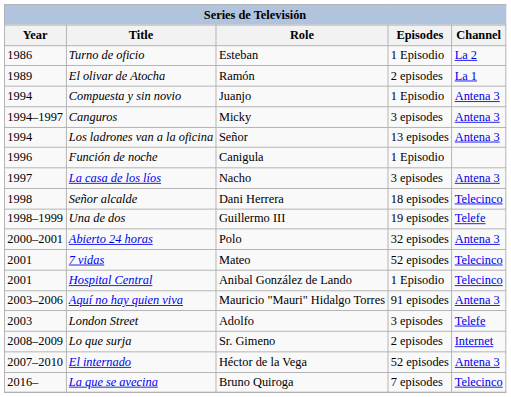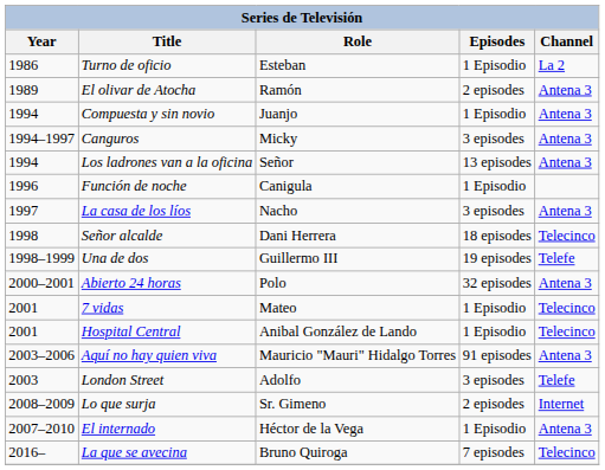 <table class="wikitable" style="font-size: 90%;">
 <tr>
 <th colspan="5" style="background: LightSteelBlue;">Series de Televisión</th>
 </tr>
 <tr>
 <th>Year</th>
 <th>Title</th>
 <th>Role</th>
 <th>Episodes</th>
 <th>Channel</th>
 </tr>
 <tr>
 <td>1986</td>
 <td><em>Turno de oficio</em></td>
 <td>Esteban</td>
 <td>1 Episodio</td>
 <td><a href='#'>La 2</a></td>
 </tr>
 <tr>
 <td>1989</td>
 <td><em>El olivar de Atocha</em></td>
 <td>Ramón</td>
 <td>2 episodes</td>
-<td><a href='#'>La 1</a></td>
+<td><a href='#'>Antena 3</a></td>
 </tr>
 <tr>
 <td>1994</td>
 <td><em>Compuesta y sin novio</em></td>
 <td>Juanjo</td>
 <td>1 Episodio</td>
 <td><a href='#'>Antena 3</a></td>
 </tr>
 <tr>
 <td>1994–1997</td>
 <td><em>Canguros</em></td>
 <td>Micky</td>
 <td>3 episodes</td>
 <td><a href='#'>Antena 3</a></td>
 </tr>
 <tr>
 <td>1994</td>
 <td><em>Los ladrones van a la oficina</em></td>
 <td>Señor</td>
 <td>13 episodes</td>
 <td><a href='#'>Antena 3</a></td>
 </tr>
 <tr>
 <td>1996</td>
 <td><em>Función de noche</em></td>
 <td>Canigula</td>
 <td>1 Episodio</td>
 <td></td>
 </tr>
 <tr>
 <td>1997</td>
 <td><em><a href='#'>La casa de los líos</a></em></td>
 <td>Nacho</td>
 <td>3 episodes</td>
 <td><a href='#'>Antena 3</a></td>
 </tr>
 <tr>
 <td>1998</td>
 <td><em>Señor alcalde</em></td>
 <td>Dani Herrera</td>
 <td>18 episodes</td>
 <td><a href='#'>Telecinco</a></td>
 </tr>
 <tr>
 <td>1998–1999</td>
 <td><em>Una de dos</em></td>
 <td>Guillermo III</td>
 <td>19 episodes</td>
 <td><a href='#'>Telefe</a></td>
 </tr>
 <tr>
 <td>2000–2001</td>
 <td><em><a href='#'>Abierto 24 horas</a></em></td>
 <td>Polo</td>
 <td>32 episodes</td>
 <td><a href='#'>Antena 3</a></td>
 </tr>
 <tr>
 <td>2001</td>
 <td><em><a href='#'>7 vidas</a></em></td>
 <td>Mateo</td>
-<td>52 episodes</td>
+<td>1 Episodio</td>
 <td><a href='#'>Telecinco</a></td>
 </tr>
 <tr>
 <td>2001</td>
 <td><em><a href='#'>Hospital Central</a></em></td>
 <td>Anibal González de Lando</td>
 <td>1 Episodio</td>
 <td><a href='#'>Telecinco</a></td>
 </tr>
 <tr>
 <td>2003–2006</td>
 <td><em><a href='#'>Aquí no hay quien viva</a></em></td>
 <td>Mauricio "Mauri" Hidalgo Torres</td>
 <td>91 episodes</td>
 <td><a href='#'>Antena 3</a></td>
 </tr>
 <tr>
 <td>2003</td>
 <td><em>London Street</em></td>
 <td>Adolfo</td>
 <td>3 episodes</td>
 <td><a href='#'>Telefe</a></td>
 </tr>
 <tr>
 <td>2008–2009</td>
 <td><em>Lo que surja</em></td>
 <td>Sr. Gimeno</td>
 <td>2 episodes</td>
 <td><a href='#'>Internet</a></td>
 </tr>
 <tr>
 <td>2007–2010</td>
 <td><em><a href='#'>El internado</a></em></td>
 <td>Héctor de la Vega</td>
-<td>52 episodes</td>
+<td>1 Episodio</td>
 <td><a href='#'>Antena 3</a></td>
 </tr>
 <tr>
 <td>2016–</td>
 <td><em><a href='#'>La que se avecina</a></em></td>
 <td>Bruno Quiroga</td>
 <td>7  episodes</td>
 <td><a href='#'>Telecinco</a></td>
 </tr>
 <tr>
 </tr>
 </table>
